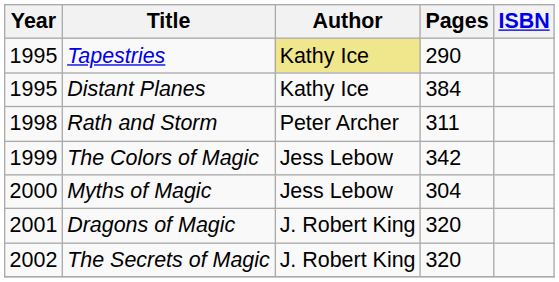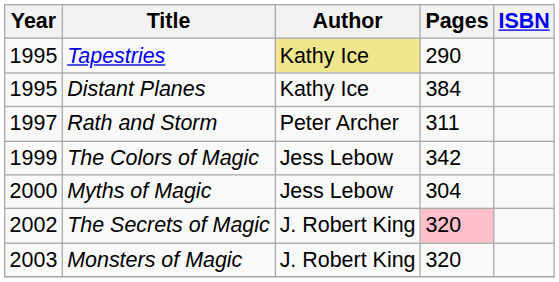 <table class="wikitable">
 <tr>
 <th>Year</th>
 <th>Title</th>
 <th>Author</th>
 <th>Pages</th>
 <th><a href='#'>ISBN</a></th>
 </tr>
 <tr>
 <td align="center">1995</td>
 <td><em><a href='#'>Tapestries</a></em></td>
 <td style="background: khaki;">Kathy Ice</td>
 <td>290</td>
 <td align="center"></td>
 </tr>
 <tr>
 <td align="center">1995</td>
 <td><em>Distant Planes</em></td>
 <td>Kathy Ice</td>
 <td>384</td>
 <td align="center"></td>
 </tr>
 <tr>
-<td align="center">1998</td>
+<td align="center">1997</td>
 <td><em>Rath and Storm</em></td>
 <td>Peter Archer</td>
 <td>311</td>
 <td align="center"></td>
 </tr>
 <tr>
 <td align="center">1999</td>
 <td><em>The Colors of Magic</em></td>
 <td>Jess Lebow</td>
 <td>342</td>
 <td align="center"></td>
 </tr>
 <tr>
 <td align="center">2000</td>
 <td><em>Myths of Magic</em></td>
 <td>Jess Lebow</td>
 <td>304</td>
 <td align="center"></td>
 </tr>
 <tr>
-<td align="center">2001</td>
-<td><em>Dragons of Magic</em></td>
+<td align="center">2002</td>
+<td><em>The Secrets of Magic</em></td>
 <td>J. Robert King</td>
-<td>320</td>
+<td style="background: pink;">320</td>
 <td align="center"></td>
 </tr>
 <tr>
-<td align="center">2002</td>
-<td><em>The Secrets of Magic</em></td>
+<td align="center">2003</td>
+<td><em>Monsters of Magic</em></td>
 <td>J. Robert King</td>
 <td>320</td>
 <td align="center"></td>
 </tr>
 <tr>
 </tr>
 </table>
